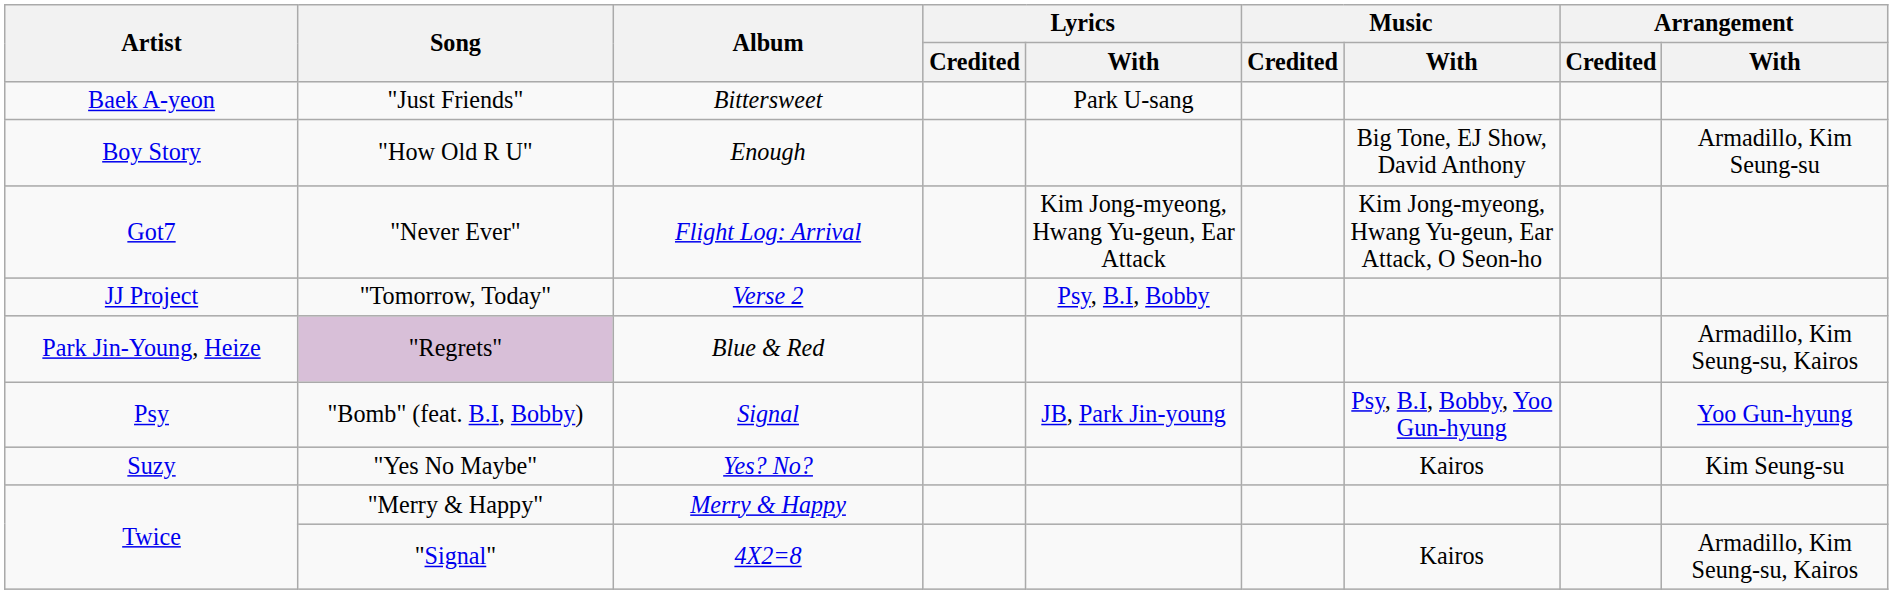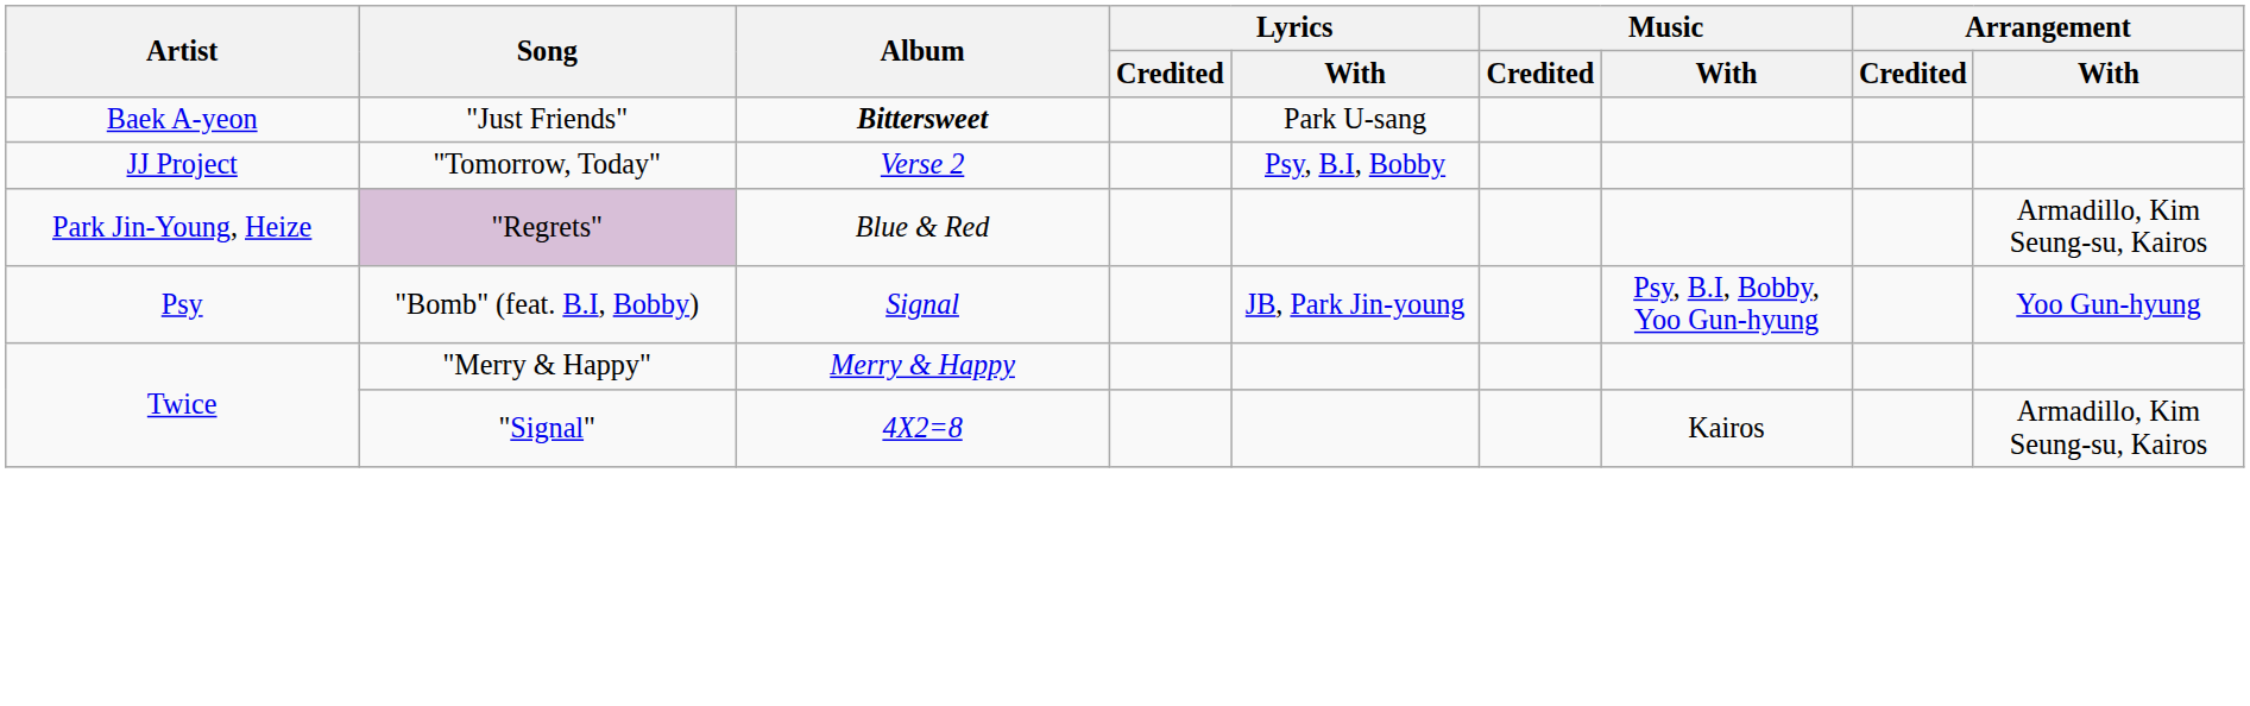 <table class="wikitable plainrowheaders" style="text-align:center;">
 <tr>
 <th rowspan="2" width="300px">Artist</th>
 <th rowspan="2" width="300px">Song</th>
 <th rowspan="2" width="300px">Album</th>
 <th colspan="2">Lyrics</th>
 <th colspan="2">Music</th>
 <th colspan="2">Arrangement</th>
 </tr>
 <tr>
 <th width="50px">Credited</th>
 <th width="200px">With</th>
 <th width="50px">Credited</th>
 <th width="200px">With</th>
 <th width="50px">Credited</th>
 <th width="200px">With</th>
 </tr>
 <tr>
 <td><a href='#'>Baek A-yeon</a></td>
 <td>"Just Friends"</td>
-<td><em>Bittersweet</em></td>
+<td><strong><em>Bittersweet</em></strong></td>
 <td></td>
 <td>Park U-sang</td>
 <td></td>
 <td></td>
-<td></td>
-<td></td>
-</tr>
-<tr>
-<td><a href='#'>Boy Story</a></td>
-<td>"How Old R U"</td>
-<td><em>Enough</em></td>
-<td></td>
-<td></td>
-<td></td>
-<td>Big Tone, EJ Show, David Anthony</td>
-<td></td>
-<td>Armadillo, Kim Seung-su</td>
-</tr>
-<tr>
-<td><a href='#'>Got7</a></td>
-<td>"Never Ever"</td>
-<td><em><a href='#'>Flight Log: Arrival</a></em></td>
-<td></td>
-<td>Kim Jong-myeong, Hwang Yu-geun, Ear Attack</td>
-<td></td>
-<td>Kim Jong-myeong, Hwang Yu-geun, Ear Attack, O Seon-ho</td>
 <td></td>
 <td></td>
 </tr>
 <tr>
 <td><a href='#'>JJ Project</a></td>
 <td>"Tomorrow, Today"</td>
 <td><em><a href='#'>Verse 2</a></em></td>
 <td></td>
 <td><a href='#'>Psy</a>, <a href='#'>B.I</a>, <a href='#'>Bobby</a></td>
 <td></td>
 <td></td>
 <td></td>
 <td></td>
 </tr>
 <tr>
 <td><a href='#'>Park Jin-Young</a>, <a href='#'>Heize</a></td>
 <td style="background-color:#D8BFD8">"Regrets"</td>
 <td><em>Blue & Red</em></td>
 <td></td>
 <td></td>
 <td></td>
 <td></td>
 <td></td>
 <td>Armadillo, Kim Seung-su, Kairos</td>
 </tr>
 <tr>
 <td><a href='#'>Psy</a></td>
 <td>"Bomb" (feat. <a href='#'>B.I</a>, <a href='#'>Bobby</a>)</td>
 <td><em><a href='#'>Signal</a></em></td>
 <td></td>
 <td><a href='#'>JB</a>, <a href='#'>Park Jin-young</a></td>
 <td></td>
 <td><a href='#'>Psy</a>, <a href='#'>B.I</a>, <a href='#'>Bobby</a>, <a href='#'>Yoo Gun-hyung</a></td>
 <td></td>
 <td><a href='#'>Yoo Gun-hyung</a></td>
 </tr>
 <tr>
-<td><a href='#'>Suzy</a></td>
-<td>"Yes No Maybe"</td>
-<td><em><a href='#'>Yes? No?</a></em></td>
-<td></td>
-<td></td>
-<td></td>
-<td>Kairos</td>
-<td></td>
-<td>Kim Seung-su</td>
-</tr>
-<tr>
 <td rowspan="2"><a href='#'>Twice</a></td>
 <td>"Merry & Happy"</td>
 <td><em><a href='#'>Merry & Happy</a></em></td>
 <td></td>
 <td></td>
 <td></td>
 <td></td>
 <td></td>
 <td></td>
 </tr>
 <tr>
 <td>"<a href='#'>Signal</a>"</td>
 <td><em><a href='#'>4X2=8</a></em></td>
 <td></td>
 <td></td>
 <td></td>
 <td>Kairos</td>
 <td></td>
 <td>Armadillo, Kim Seung-su, Kairos</td>
 </tr>
 </table>
